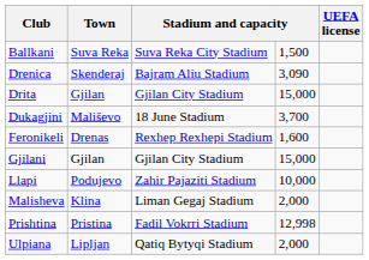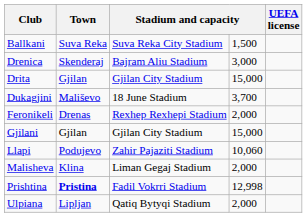 <table class="wikitable">
 <tr>
 <th>Club</th>
 <th>Town</th>
 <th colspan="2">Stadium and capacity</th>
 <th><a href='#'>UEFA</a><br>license</th>
 </tr>
 <tr>
 <td><a href='#'>Ballkani</a></td>
 <td><a href='#'>Suva Reka</a></td>
 <td><a href='#'>Suva Reka City Stadium</a></td>
 <td>1,500</td>
 <td align="center"></td>
 </tr>
 <tr>
 <td><a href='#'>Drenica</a></td>
 <td><a href='#'>Skenderaj</a></td>
 <td><a href='#'>Bajram Aliu Stadium</a></td>
-<td>3,090</td>
+<td>3,000</td>
 <td align="center"></td>
 </tr>
 <tr>
 <td><a href='#'>Drita</a></td>
 <td><a href='#'>Gjilan</a></td>
 <td><a href='#'>Gjilan City Stadium</a></td>
 <td>15,000</td>
 <td align="center"></td>
 </tr>
 <tr>
 <td><a href='#'>Dukagjini</a></td>
 <td><a href='#'>Mališevo</a></td>
 <td>18 June Stadium</td>
 <td>3,700</td>
 <td align="center"></td>
 </tr>
 <tr>
 <td><a href='#'>Feronikeli</a></td>
 <td><a href='#'>Drenas</a></td>
 <td><a href='#'>Rexhep Rexhepi Stadium</a></td>
-<td>1,600</td>
+<td>2,000</td>
 <td align="center"></td>
 </tr>
 <tr>
 <td><a href='#'>Gjilani</a></td>
 <td>Gjilan</td>
 <td>Gjilan City Stadium</td>
 <td>15,000</td>
 <td align="center"></td>
 </tr>
 <tr>
 <td><a href='#'>Llapi</a></td>
 <td><a href='#'>Podujevo</a></td>
 <td><a href='#'>Zahir Pajaziti Stadium</a></td>
-<td>10,000</td>
+<td>10,060</td>
 <td align="center"></td>
 </tr>
 <tr>
 <td><a href='#'>Malisheva</a></td>
 <td><a href='#'>Klina</a></td>
 <td>Liman Gegaj Stadium</td>
 <td>2,000</td>
 <td align="center"></td>
 </tr>
 <tr>
 <td><a href='#'>Prishtina</a></td>
-<td><a href='#'>Pristina</a></td>
+<td><strong><a href='#'>Pristina</a></strong></td>
 <td><a href='#'>Fadil Vokrri Stadium</a></td>
 <td>12,998</td>
 <td align="center"></td>
 </tr>
 <tr>
 <td><a href='#'>Ulpiana</a></td>
 <td><a href='#'>Lipljan</a></td>
 <td>Qatiq Bytyqi Stadium</td>
 <td>2,000</td>
 <td align="center"></td>
 </tr>
 </table>
